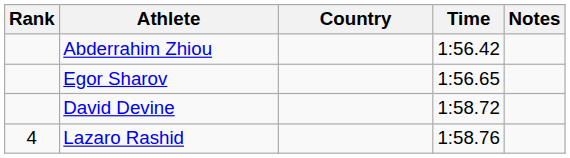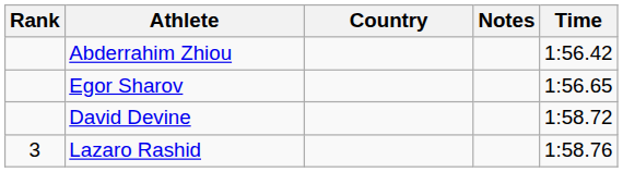 <table class="wikitable sortable" style="text-align:center">
 <tr>
 <th>Rank</th>
 <th style="width:180px">Athlete</th>
 <th style="width:125px">Country</th>
+<th>Notes</th>
 <th>Time</th>
-<th>Notes</th>
 </tr>
 <tr>
 <td></td>
 <td style="text-align:left;"><a href='#'>Abderrahim Zhiou</a></td>
 <td style="text-align:left;"></td>
+<td></td>
 <td>1:56.42</td>
-<td></td>
 </tr>
 <tr>
 <td></td>
 <td style="text-align:left;"><a href='#'>Egor Sharov</a></td>
 <td style="text-align:left;"></td>
+<td></td>
 <td>1:56.65</td>
-<td></td>
 </tr>
 <tr>
 <td></td>
 <td style="text-align:left;"><a href='#'>David Devine</a></td>
 <td style="text-align:left;"></td>
+<td></td>
 <td>1:58.72</td>
-<td></td>
 </tr>
 <tr>
-<td>4</td>
+<td>3</td>
 <td style="text-align:left;"><a href='#'>Lazaro Rashid</a></td>
 <td style="text-align:left;"></td>
+<td></td>
 <td>1:58.76</td>
-<td></td>
 </tr>
 </table>
